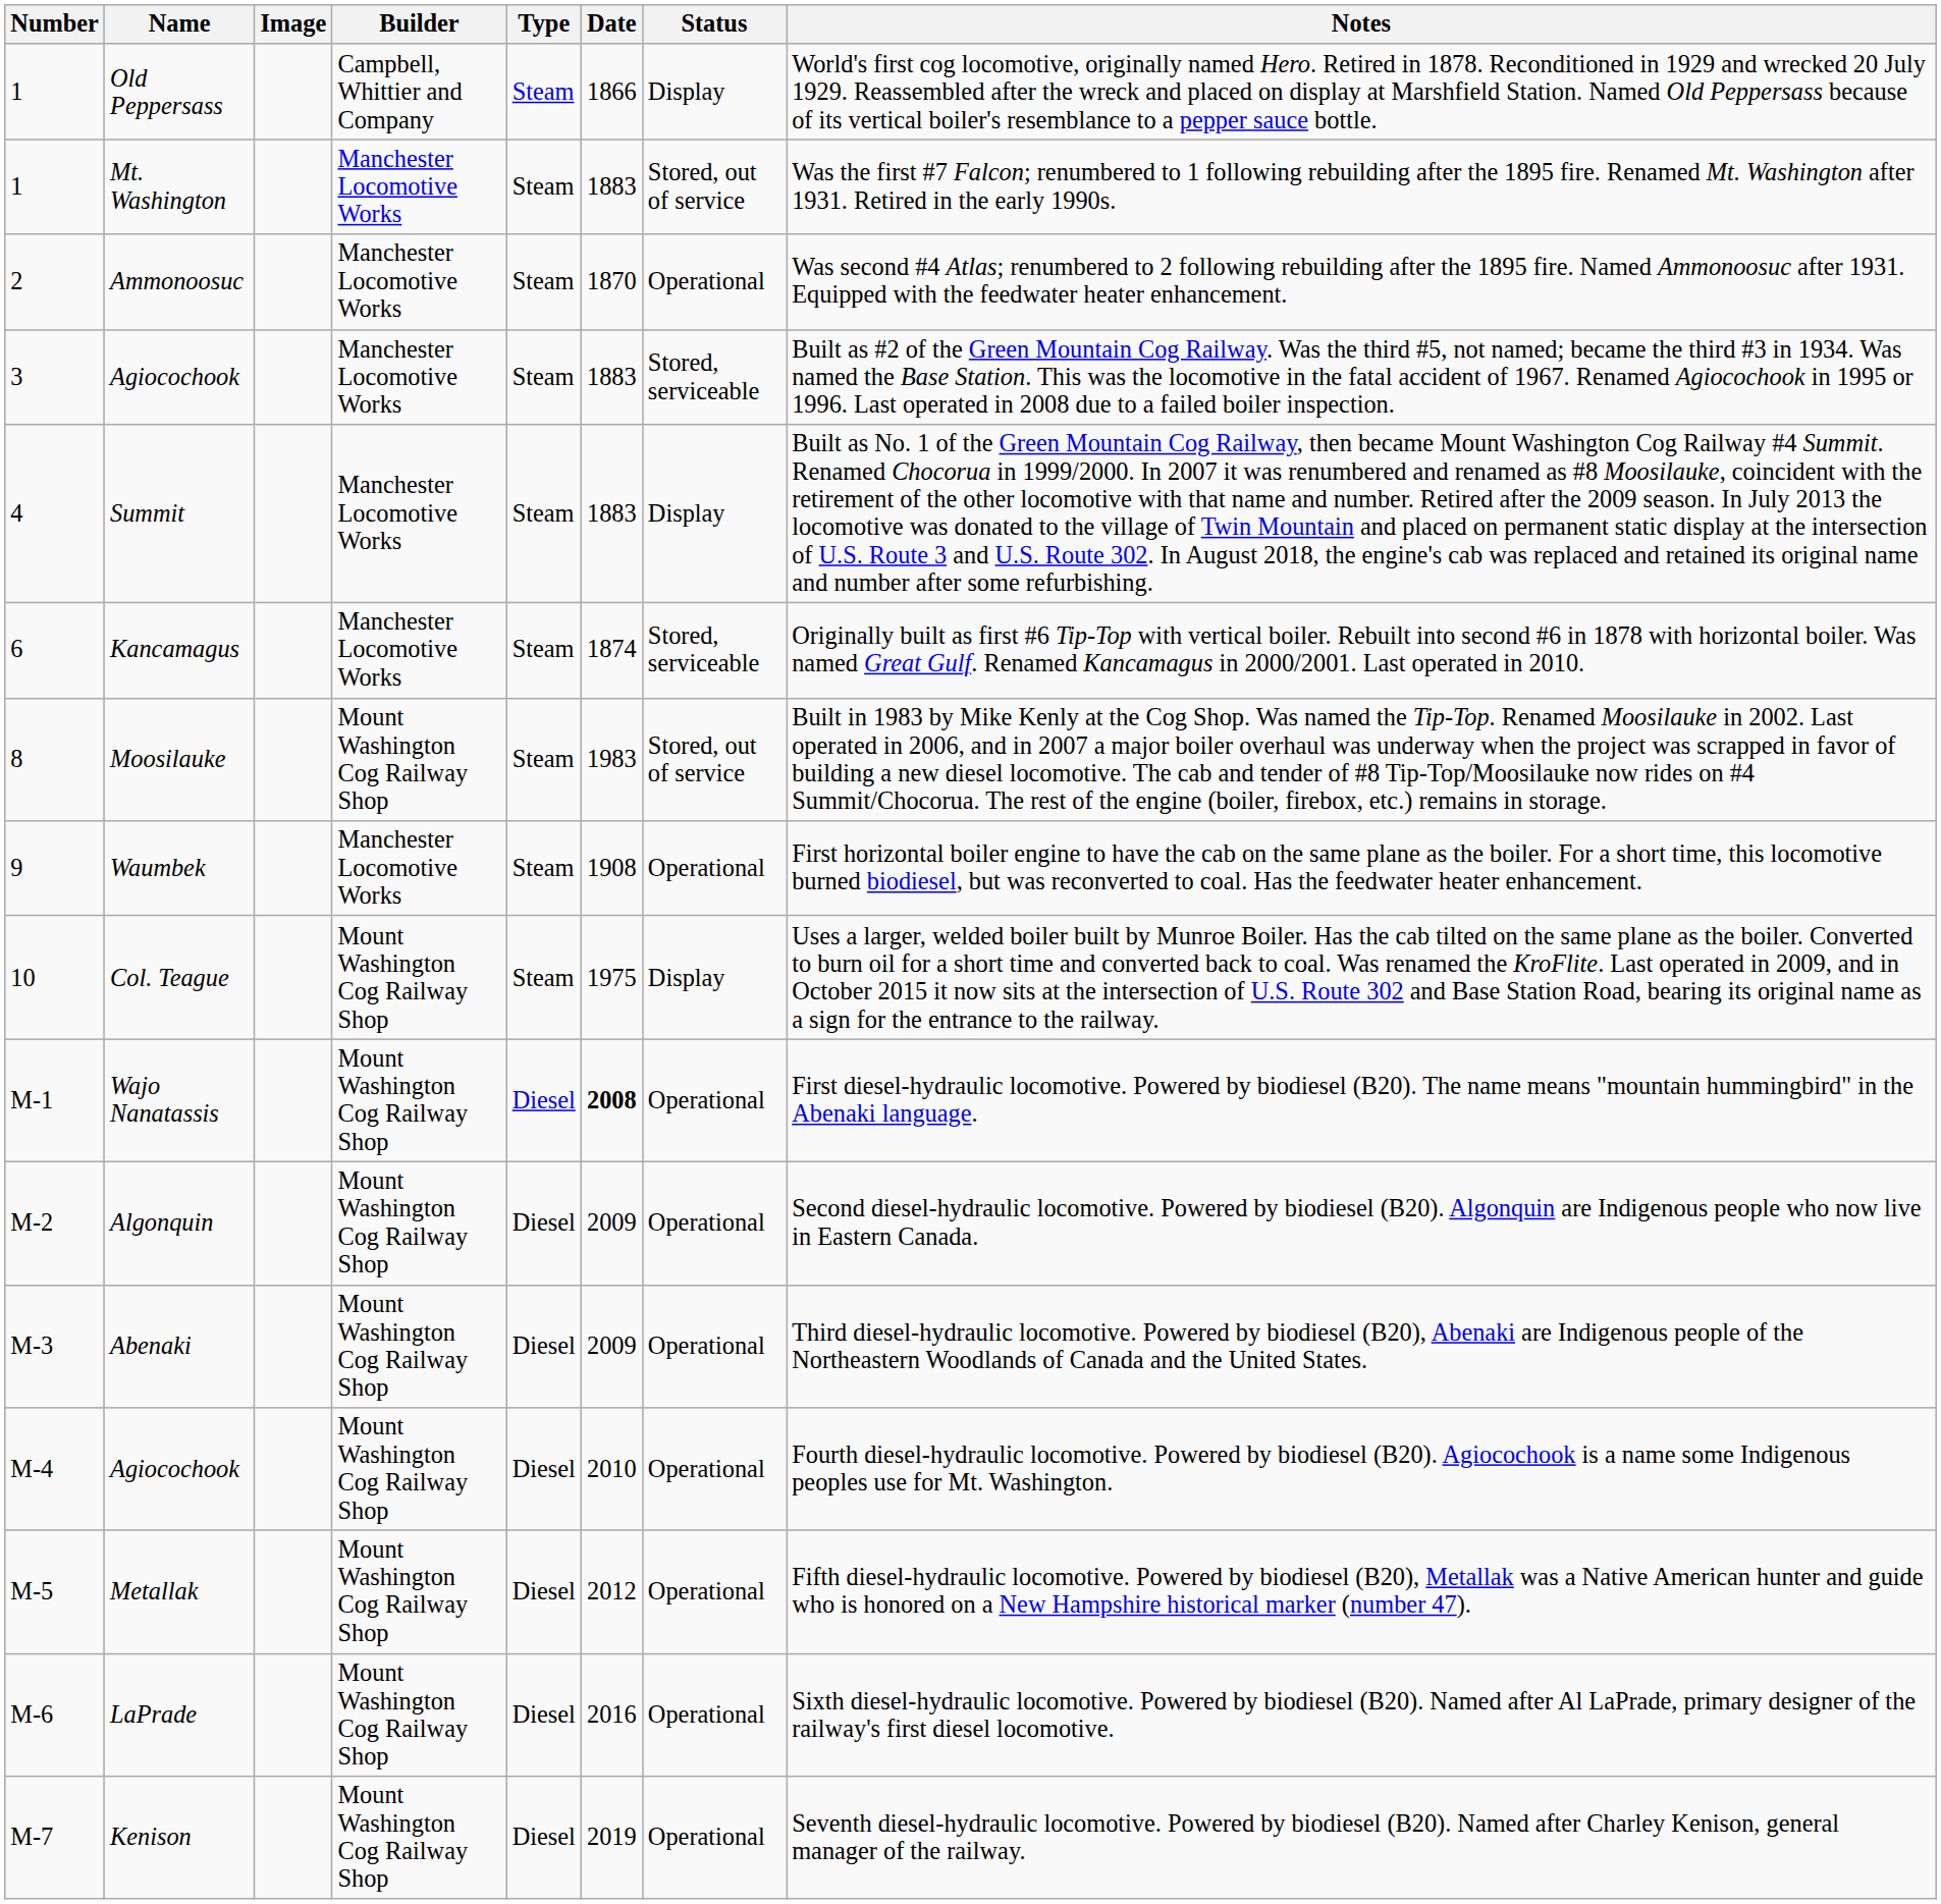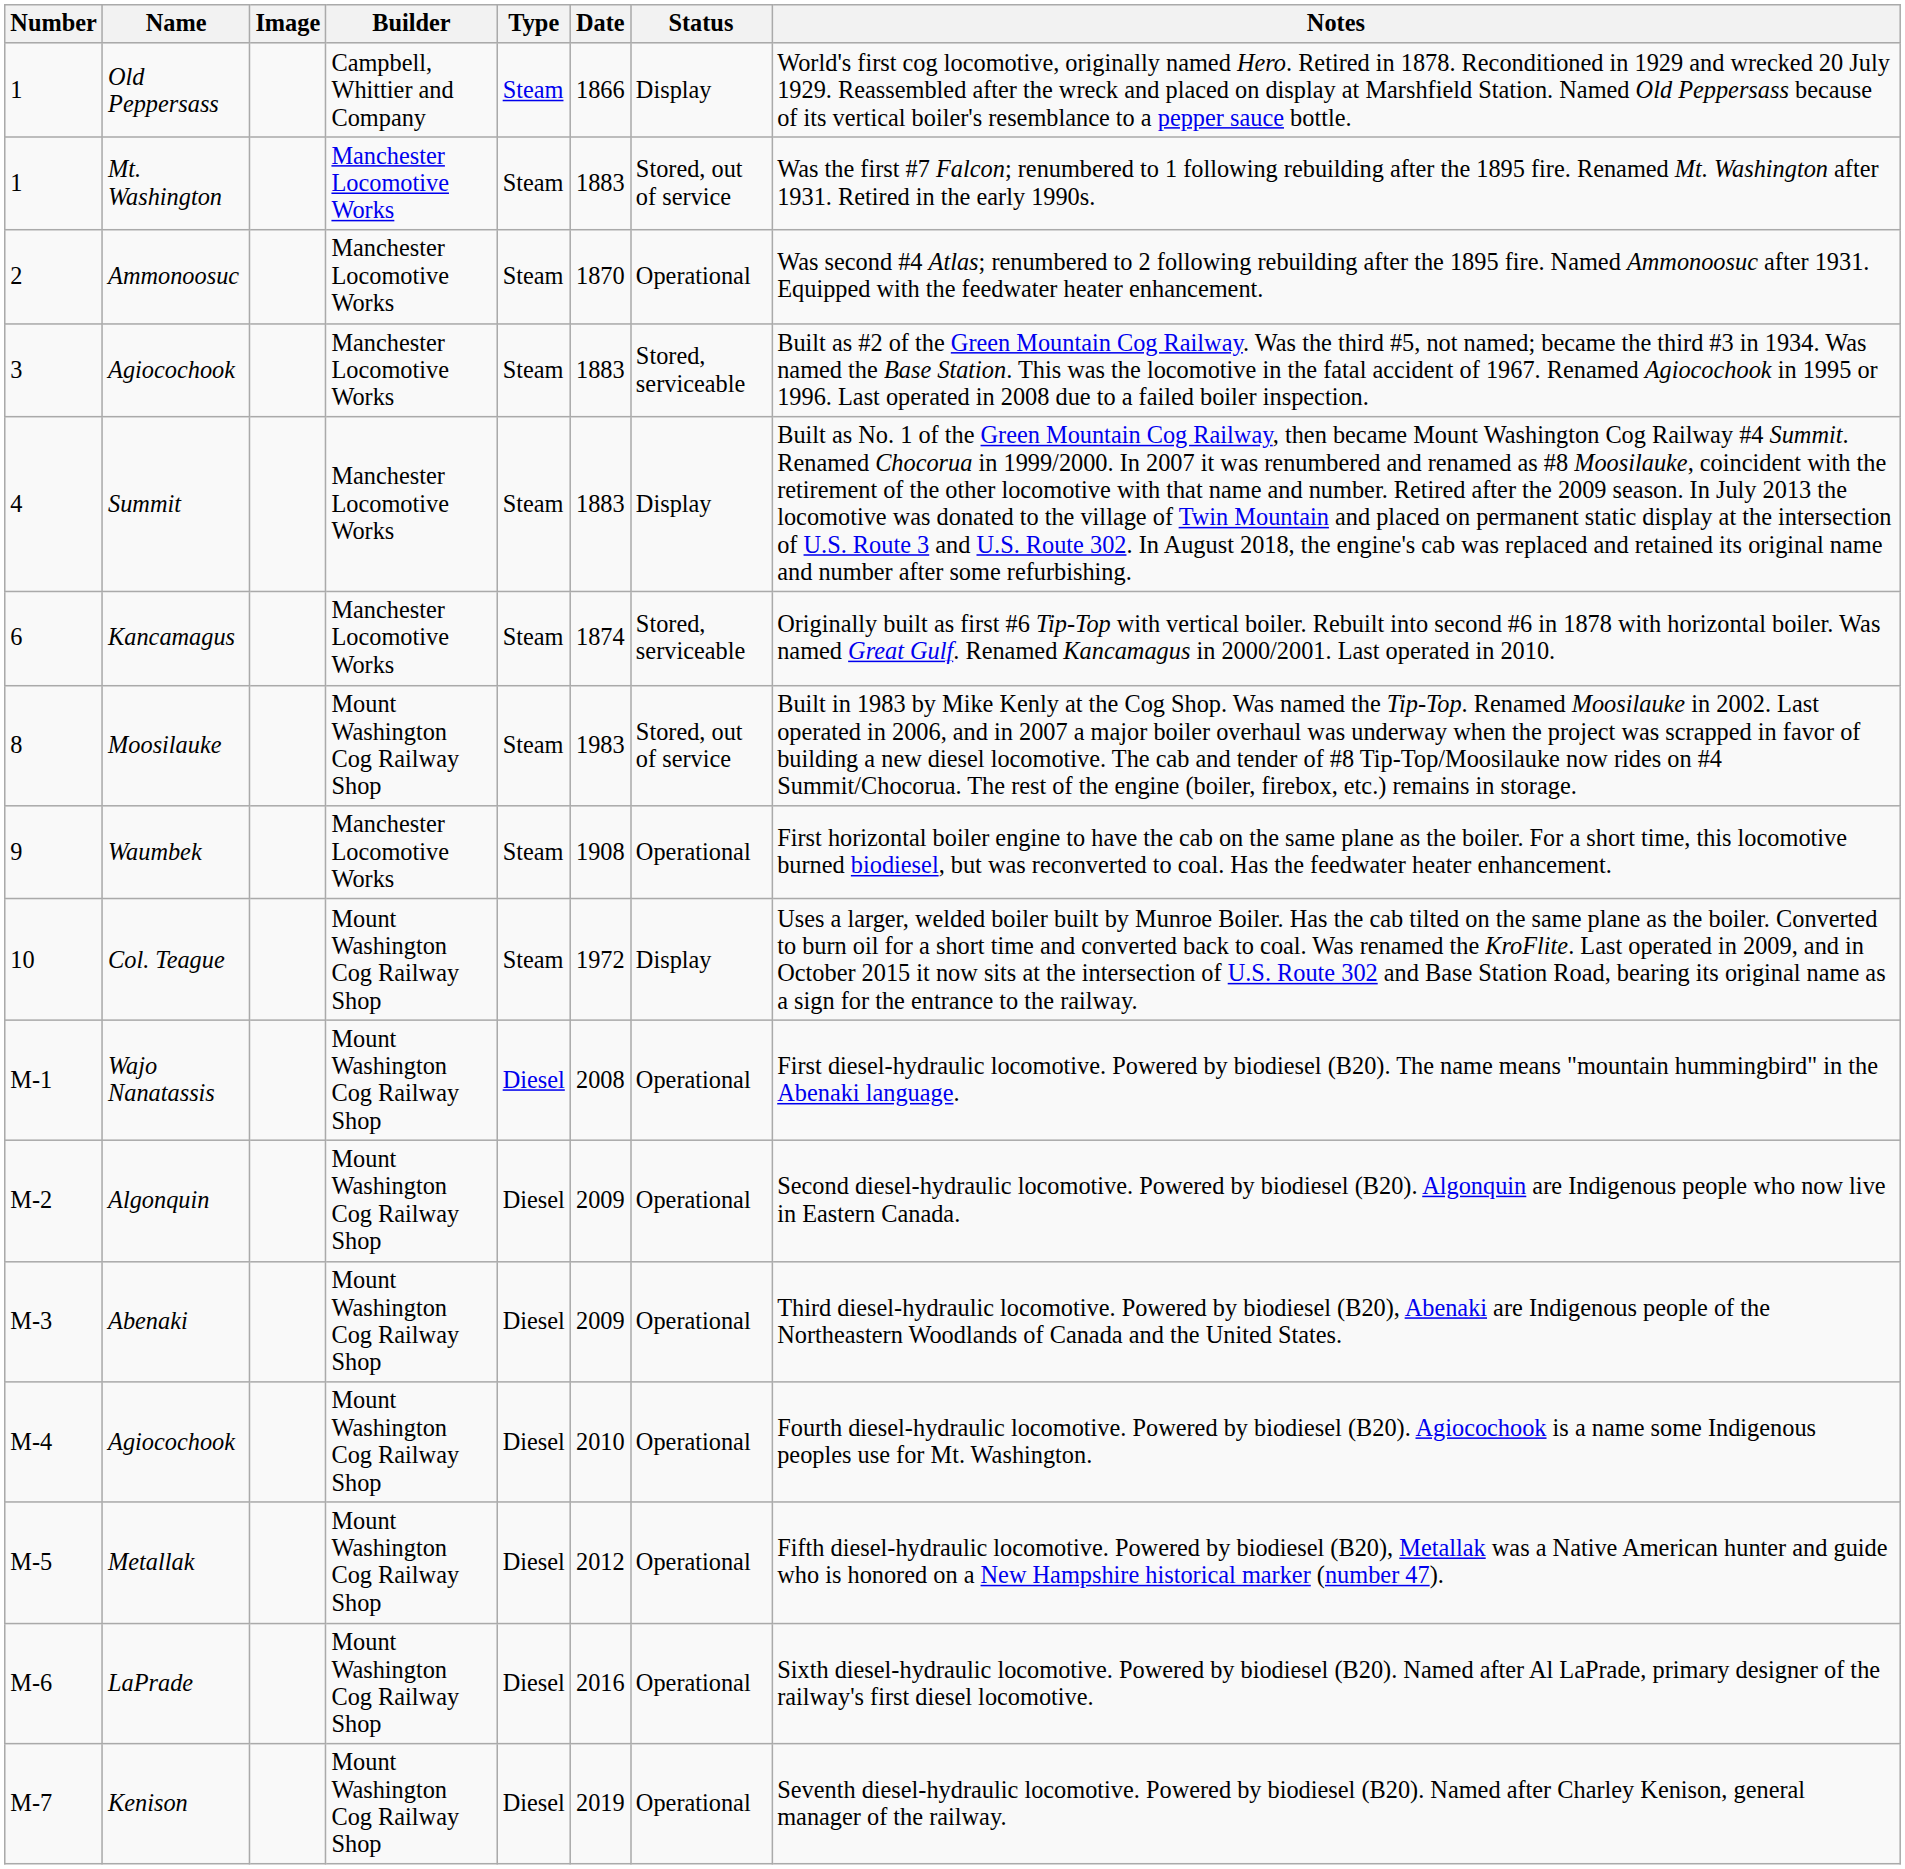 <table class="wikitable">
 <tr>
 <th>Number</th>
 <th>Name</th>
 <th>Image</th>
 <th>Builder</th>
 <th>Type</th>
 <th>Date</th>
 <th>Status</th>
 <th>Notes</th>
 </tr>
 <tr>
 <td>1</td>
 <td><em>Old Peppersass</em></td>
 <td></td>
 <td>Campbell, Whittier and Company</td>
 <td><a href='#'>Steam</a></td>
 <td>1866</td>
 <td>Display</td>
 <td>World's first cog locomotive, originally named <em>Hero</em>. Retired in 1878. Reconditioned in 1929 and wrecked 20 July 1929. Reassembled after the wreck and placed on display at Marshfield Station. Named <em>Old Peppersass</em> because of its vertical boiler's resemblance to a <a href='#'>pepper sauce</a> bottle.</td>
 </tr>
 <tr>
 <td>1</td>
 <td><em>Mt. Washington</em></td>
 <td></td>
 <td><a href='#'>Manchester Locomotive Works</a></td>
 <td>Steam</td>
 <td>1883</td>
 <td>Stored, out of service</td>
 <td>Was the first #7 <em>Falcon</em>; renumbered to 1 following rebuilding after the 1895 fire. Renamed <em>Mt. Washington</em> after 1931. Retired in the early 1990s.</td>
 </tr>
 <tr>
 <td>2</td>
 <td><em>Ammonoosuc</em></td>
 <td></td>
 <td>Manchester Locomotive Works</td>
 <td>Steam</td>
 <td>1870</td>
 <td>Operational</td>
 <td>Was second #4 <em>Atlas</em>; renumbered to 2 following rebuilding after the 1895 fire. Named <em>Ammonoosuc</em> after 1931. Equipped with the feedwater heater enhancement.</td>
 </tr>
 <tr>
 <td>3</td>
 <td><em>Agiocochook</em></td>
 <td></td>
 <td>Manchester Locomotive Works</td>
 <td>Steam</td>
 <td>1883</td>
 <td>Stored, serviceable</td>
 <td>Built as #2 of the <a href='#'>Green Mountain Cog Railway</a>. Was the third #5, not named; became the third #3 in 1934. Was named the <em>Base Station</em>. This was the locomotive in the fatal accident of 1967. Renamed <em>Agiocochook</em> in 1995 or 1996. Last operated in 2008 due to a failed boiler inspection.</td>
 </tr>
 <tr>
 <td>4</td>
 <td><em>Summit</em></td>
 <td></td>
 <td>Manchester Locomotive Works</td>
 <td>Steam</td>
 <td>1883</td>
 <td>Display</td>
 <td>Built as No. 1 of the <a href='#'>Green Mountain Cog Railway</a>, then became Mount Washington Cog Railway #4 <em>Summit</em>. Renamed <em>Chocorua</em> in 1999/2000. In 2007 it was renumbered and renamed as #8 <em>Moosilauke</em>, coincident with the retirement of the other locomotive with that name and number. Retired after the 2009 season. In July 2013 the locomotive was donated to the village of <a href='#'>Twin Mountain</a> and placed on permanent static display at the intersection of <a href='#'>U.S. Route 3</a> and <a href='#'>U.S. Route 302</a>. In August 2018, the engine's cab was replaced and retained its original name and number after some refurbishing.</td>
 </tr>
 <tr>
 <td>6</td>
 <td><em>Kancamagus</em></td>
 <td></td>
 <td>Manchester Locomotive Works</td>
 <td>Steam</td>
 <td>1874</td>
 <td>Stored, serviceable</td>
 <td>Originally built as first #6 <em>Tip-Top</em> with vertical boiler. Rebuilt into second #6 in 1878 with horizontal boiler. Was named <em><a href='#'>Great Gulf</a></em>. Renamed <em>Kancamagus</em> in 2000/2001. Last operated in 2010.</td>
 </tr>
 <tr>
 <td>8</td>
 <td><em>Moosilauke</em></td>
 <td></td>
 <td>Mount Washington Cog Railway Shop</td>
 <td>Steam</td>
 <td>1983</td>
 <td>Stored, out of service</td>
 <td>Built in 1983 by Mike Kenly at the Cog Shop. Was named the <em>Tip-Top</em>. Renamed <em>Moosilauke</em> in 2002. Last operated in 2006, and in 2007 a major boiler overhaul was underway when the project was scrapped in favor of building a new diesel locomotive. The cab and tender of #8 Tip-Top/Moosilauke now rides on #4 Summit/Chocorua. The rest of the engine (boiler, firebox, etc.) remains in storage.</td>
 </tr>
 <tr>
 <td>9</td>
 <td><em>Waumbek</em></td>
 <td></td>
 <td>Manchester Locomotive Works</td>
 <td>Steam</td>
 <td>1908</td>
 <td>Operational</td>
 <td>First horizontal boiler engine to have the cab on the same plane as the boiler. For a short time, this locomotive burned <a href='#'>biodiesel</a>, but was reconverted to coal. Has the feedwater heater enhancement.</td>
 </tr>
 <tr>
 <td>10</td>
 <td><em>Col. Teague</em></td>
 <td></td>
 <td>Mount Washington Cog Railway Shop</td>
 <td>Steam</td>
-<td>1975</td>
+<td>1972</td>
 <td>Display</td>
 <td>Uses a larger, welded boiler built by Munroe Boiler. Has the cab tilted on the same plane as the boiler. Converted to burn oil for a short time and converted back to coal. Was renamed the <em>KroFlite</em>. Last operated in 2009, and in October 2015 it now sits at the intersection of <a href='#'>U.S. Route 302</a> and Base Station Road, bearing its original name as a sign for the entrance to the railway.</td>
 </tr>
 <tr>
 <td>M-1</td>
 <td><em>Wajo Nanatassis</em></td>
 <td></td>
 <td>Mount Washington Cog Railway Shop</td>
 <td><a href='#'>Diesel</a></td>
-<td><strong>2008</strong></td>
+<td>2008</td>
 <td>Operational</td>
 <td>First diesel-hydraulic locomotive. Powered by biodiesel (B20). The name means "mountain hummingbird" in the <a href='#'>Abenaki language</a>.</td>
 </tr>
 <tr>
 <td>M-2</td>
 <td><em>Algonquin</em></td>
 <td></td>
 <td>Mount Washington Cog Railway Shop</td>
 <td>Diesel</td>
 <td>2009</td>
 <td>Operational</td>
 <td>Second diesel-hydraulic locomotive. Powered by biodiesel (B20). <a href='#'>Algonquin</a> are Indigenous people who now live in Eastern Canada.</td>
 </tr>
 <tr>
 <td>M-3</td>
 <td><em>Abenaki</em></td>
 <td></td>
 <td>Mount Washington Cog Railway Shop</td>
 <td>Diesel</td>
 <td>2009</td>
 <td>Operational</td>
 <td>Third diesel-hydraulic locomotive. Powered by biodiesel (B20), <a href='#'>Abenaki</a> are Indigenous people of the Northeastern Woodlands of Canada and the United States.</td>
 </tr>
 <tr>
 <td>M-4</td>
 <td><em>Agiocochook</em></td>
 <td></td>
 <td>Mount Washington Cog Railway Shop</td>
 <td>Diesel</td>
 <td>2010</td>
 <td>Operational</td>
 <td>Fourth diesel-hydraulic locomotive. Powered by biodiesel (B20). <a href='#'>Agiocochook</a> is a name some Indigenous peoples use for Mt. Washington.</td>
 </tr>
 <tr>
 <td>M-5</td>
 <td><em>Metallak</em></td>
 <td></td>
 <td>Mount Washington Cog Railway Shop</td>
 <td>Diesel</td>
 <td>2012</td>
 <td>Operational</td>
 <td>Fifth diesel-hydraulic locomotive. Powered by biodiesel (B20), <a href='#'>Metallak</a> was a Native American hunter and guide who is honored on a <a href='#'>New Hampshire historical marker</a> (<a href='#'>number 47</a>).</td>
 </tr>
 <tr>
 <td>M-6</td>
 <td><em>LaPrade</em></td>
 <td></td>
 <td>Mount Washington Cog Railway Shop</td>
 <td>Diesel</td>
 <td>2016</td>
 <td>Operational</td>
 <td>Sixth diesel-hydraulic locomotive. Powered by biodiesel (B20). Named after Al LaPrade, primary designer of the railway's first diesel locomotive.</td>
 </tr>
 <tr>
 <td>M-7</td>
 <td><em>Kenison</em></td>
 <td></td>
 <td>Mount Washington Cog Railway Shop</td>
 <td>Diesel</td>
 <td>2019</td>
 <td>Operational</td>
 <td>Seventh diesel-hydraulic locomotive. Powered by biodiesel (B20). Named after Charley Kenison, general manager of the railway.</td>
 </tr>
 </table>
